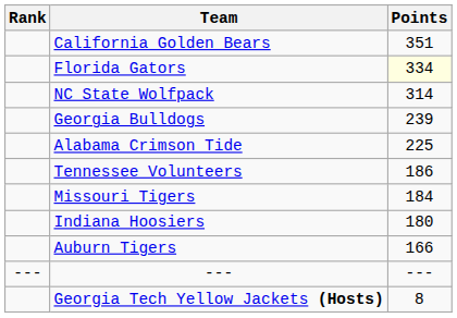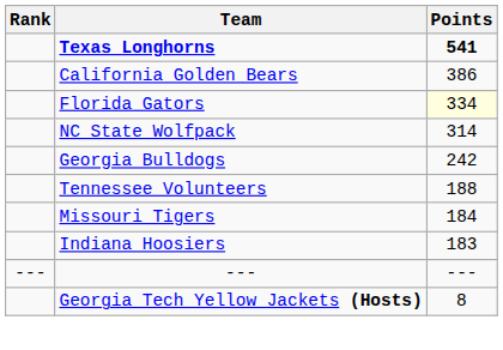 <table class="wikitable sortable" style="text-align:center">
 <tr>
 <th>Rank</th>
 <th>Team</th>
 <th>Points</th>
 </tr>
 <tr>
 <td></td>
+<td align="left"><strong><a href='#'>Texas Longhorns</a> </strong></td>
+<td><strong>541</strong></td>
+</tr>
+<tr>
+<td></td>
 <td align="left"><a href='#'>California Golden Bears</a></td>
-<td>351</td>
+<td>386</td>
 </tr>
 <tr>
 <td></td>
 <td align="left"><a href='#'>Florida Gators</a></td>
 <td style="background: lightyellow;">334</td>
 </tr>
 <tr>
 <td></td>
 <td align="left"><a href='#'>NC State Wolfpack</a></td>
 <td>314</td>
 </tr>
 <tr>
 <td></td>
 <td align="left"><a href='#'>Georgia Bulldogs</a></td>
-<td>239</td>
-</tr>
-<tr>
-<td></td>
-<td align="left"><a href='#'>Alabama Crimson Tide</a></td>
-<td>225</td>
+<td>242</td>
 </tr>
 <tr>
 <td></td>
 <td align="left"><a href='#'>Tennessee Volunteers</a></td>
-<td>186</td>
+<td>188</td>
 </tr>
 <tr>
 <td></td>
 <td align="left"><a href='#'>Missouri Tigers</a></td>
 <td>184</td>
 </tr>
 <tr>
 <td></td>
 <td align="left"><a href='#'>Indiana Hoosiers</a></td>
-<td>180</td>
-</tr>
-<tr>
-<td></td>
-<td align="left"><a href='#'>Auburn Tigers</a></td>
-<td>166</td>
+<td>183</td>
 </tr>
 <tr>
 <td>---</td>
 <td>---</td>
 <td>---</td>
 </tr>
 <tr>
 <td></td>
 <td align="left"><a href='#'>Georgia Tech Yellow Jackets</a> <strong>(Hosts)</strong></td>
 <td>8</td>
 </tr>
 </table>
